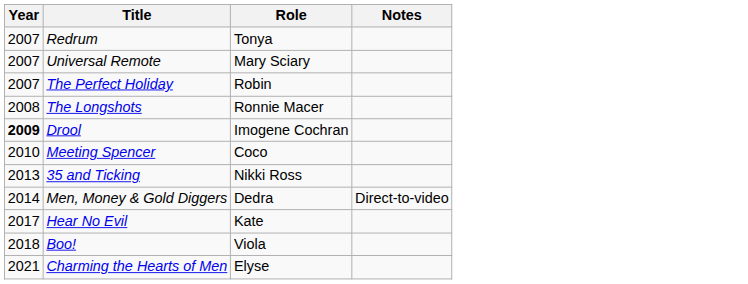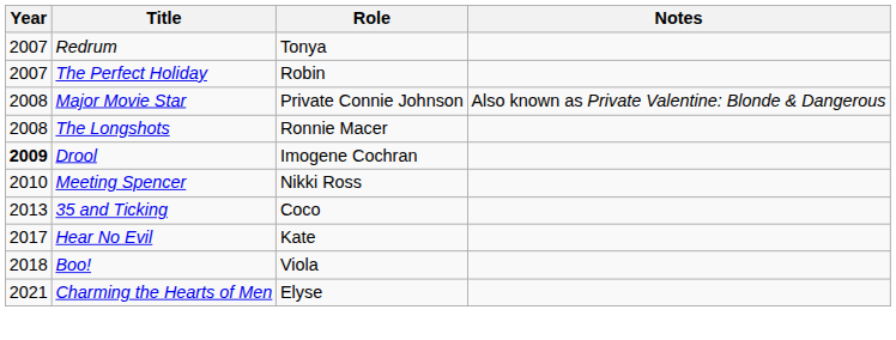 <table class="wikitable sortable">
 <tr>
 <th>Year</th>
 <th>Title</th>
 <th>Role</th>
 <th>Notes</th>
 </tr>
 <tr>
 <td>2007</td>
 <td><em>Redrum</em></td>
 <td>Tonya</td>
 <td></td>
 </tr>
 <tr>
 <td>2007</td>
-<td><em>Universal Remote</em></td>
-<td>Mary Sciary</td>
+<td><em><a href='#'>The Perfect Holiday</a></em></td>
+<td>Robin</td>
 <td></td>
 </tr>
 <tr>
-<td>2007</td>
-<td><em><a href='#'>The Perfect Holiday</a></em></td>
-<td>Robin</td>
-<td></td>
+<td>2008</td>
+<td><em><a href='#'>Major Movie Star</a></em></td>
+<td>Private Connie Johnson</td>
+<td>Also known as <em>Private Valentine: Blonde & Dangerous</em></td>
 </tr>
 <tr>
 <td>2008</td>
 <td><em><a href='#'>The Longshots</a></em></td>
 <td>Ronnie Macer</td>
 <td></td>
 </tr>
 <tr>
 <td><strong>2009</strong></td>
 <td><em><a href='#'>Drool</a></em></td>
 <td>Imogene Cochran</td>
 <td></td>
 </tr>
 <tr>
 <td>2010</td>
 <td><em><a href='#'>Meeting Spencer</a></em></td>
-<td>Coco</td>
+<td>Nikki Ross</td>
 <td></td>
 </tr>
 <tr>
 <td>2013</td>
 <td><em><a href='#'>35 and Ticking</a></em></td>
-<td>Nikki Ross</td>
+<td>Coco</td>
 <td></td>
-</tr>
-<tr>
-<td>2014</td>
-<td><em>Men, Money & Gold Diggers</em></td>
-<td>Dedra</td>
-<td>Direct-to-video</td>
 </tr>
 <tr>
 <td>2017</td>
 <td><em><a href='#'>Hear No Evil</a></em></td>
 <td>Kate</td>
 <td></td>
 </tr>
 <tr>
 <td>2018</td>
 <td><em><a href='#'>Boo!</a></em></td>
 <td>Viola</td>
 <td></td>
 </tr>
 <tr>
 <td>2021</td>
 <td><em><a href='#'>Charming the Hearts of Men</a></em></td>
 <td>Elyse</td>
 <td></td>
 </tr>
 </table>
